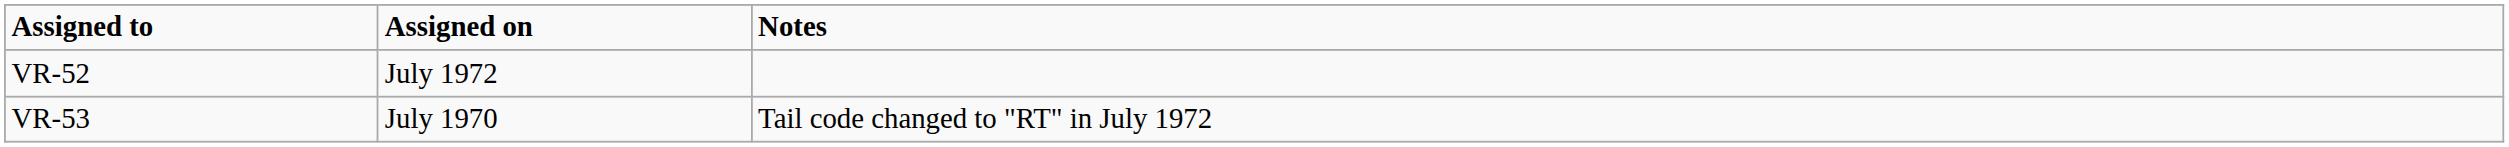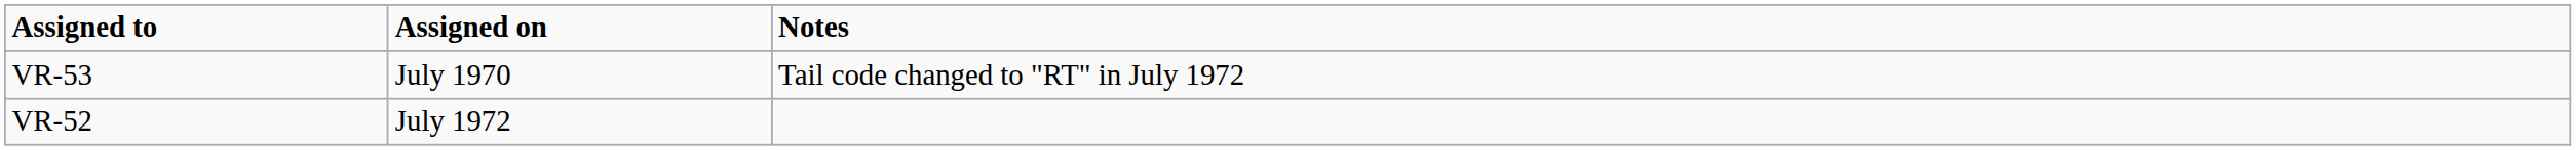 <table class="wikitable" style="width: 70%;">
 <tr>
 <td style="width: 200px;"><strong>Assigned to</strong></td>
 <td style="width: 200px;"><strong>Assigned on</strong></td>
 <td><strong>Notes</strong></td>
 </tr>
 <tr>
+<td>VR-53</td>
+<td>July 1970</td>
+<td>Tail code changed to "RT" in July 1972</td>
+</tr>
+<tr>
 <td>VR-52</td>
 <td>July 1972</td>
 <td></td>
 </tr>
-<tr>
-<td>VR-53</td>
-<td>July 1970</td>
-<td>Tail code changed to "RT" in July 1972</td>
-</tr>
 </table>
